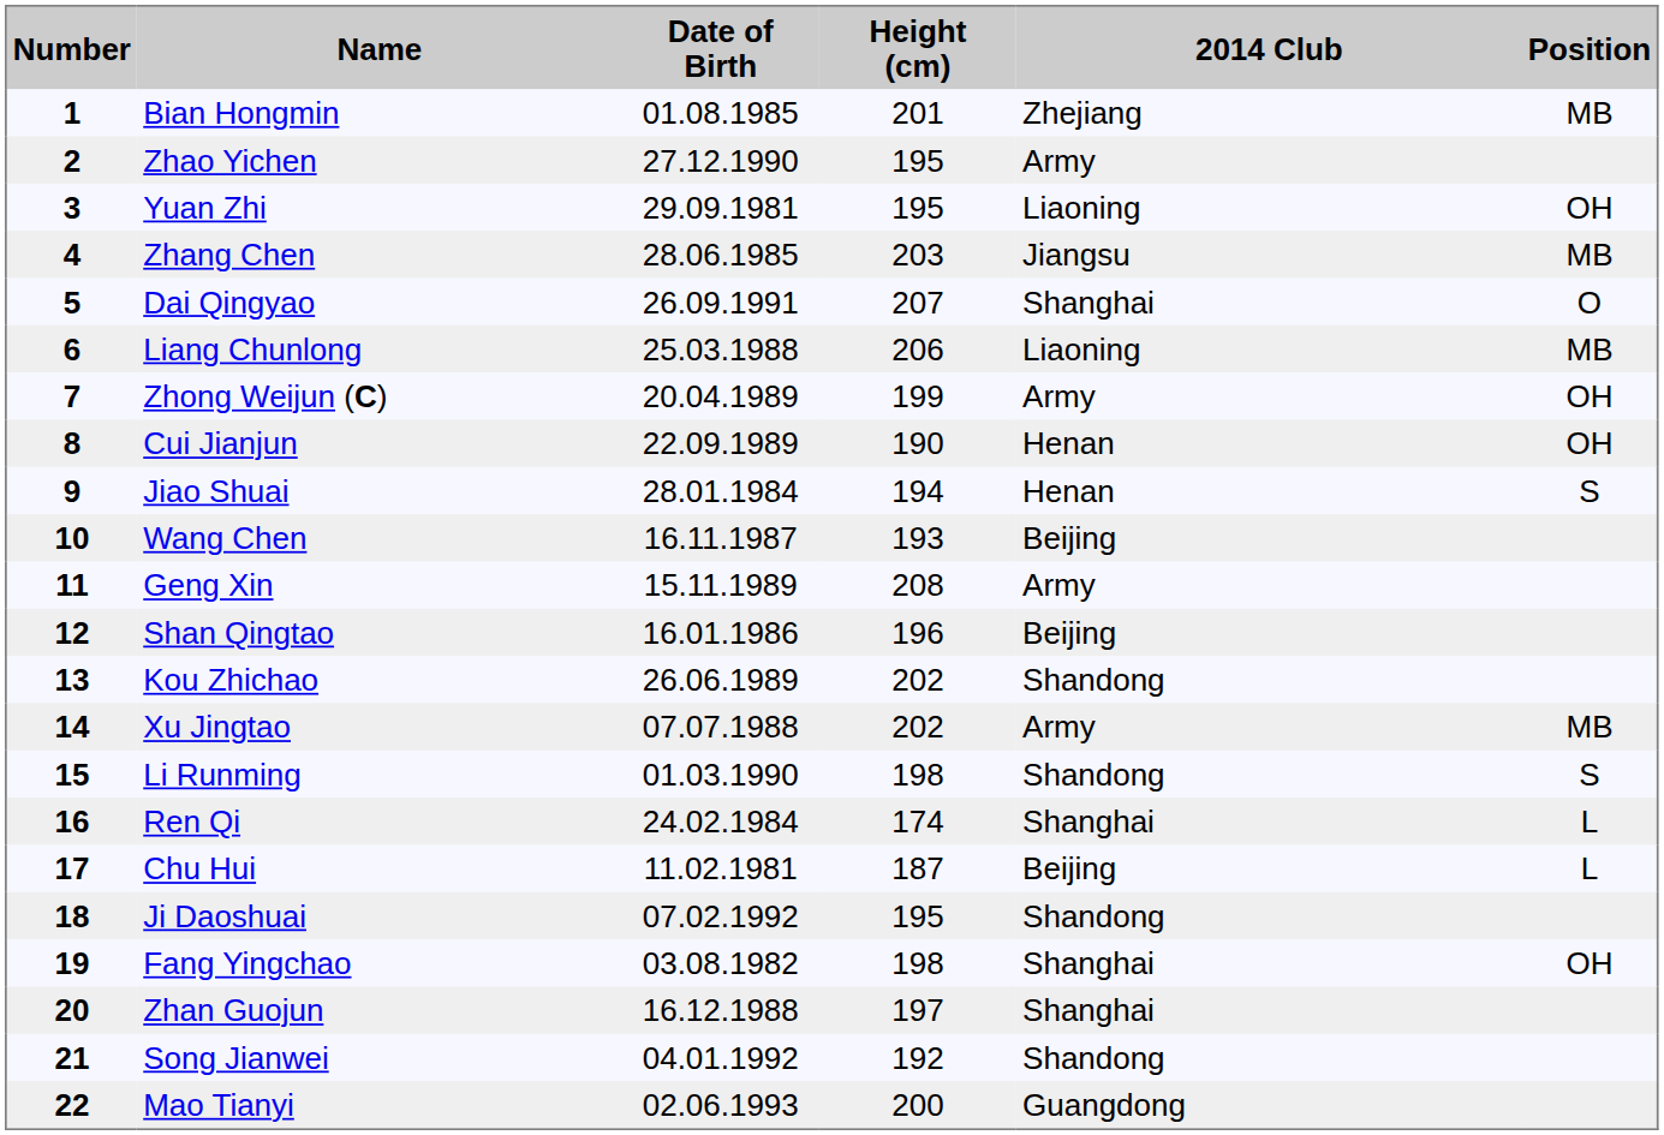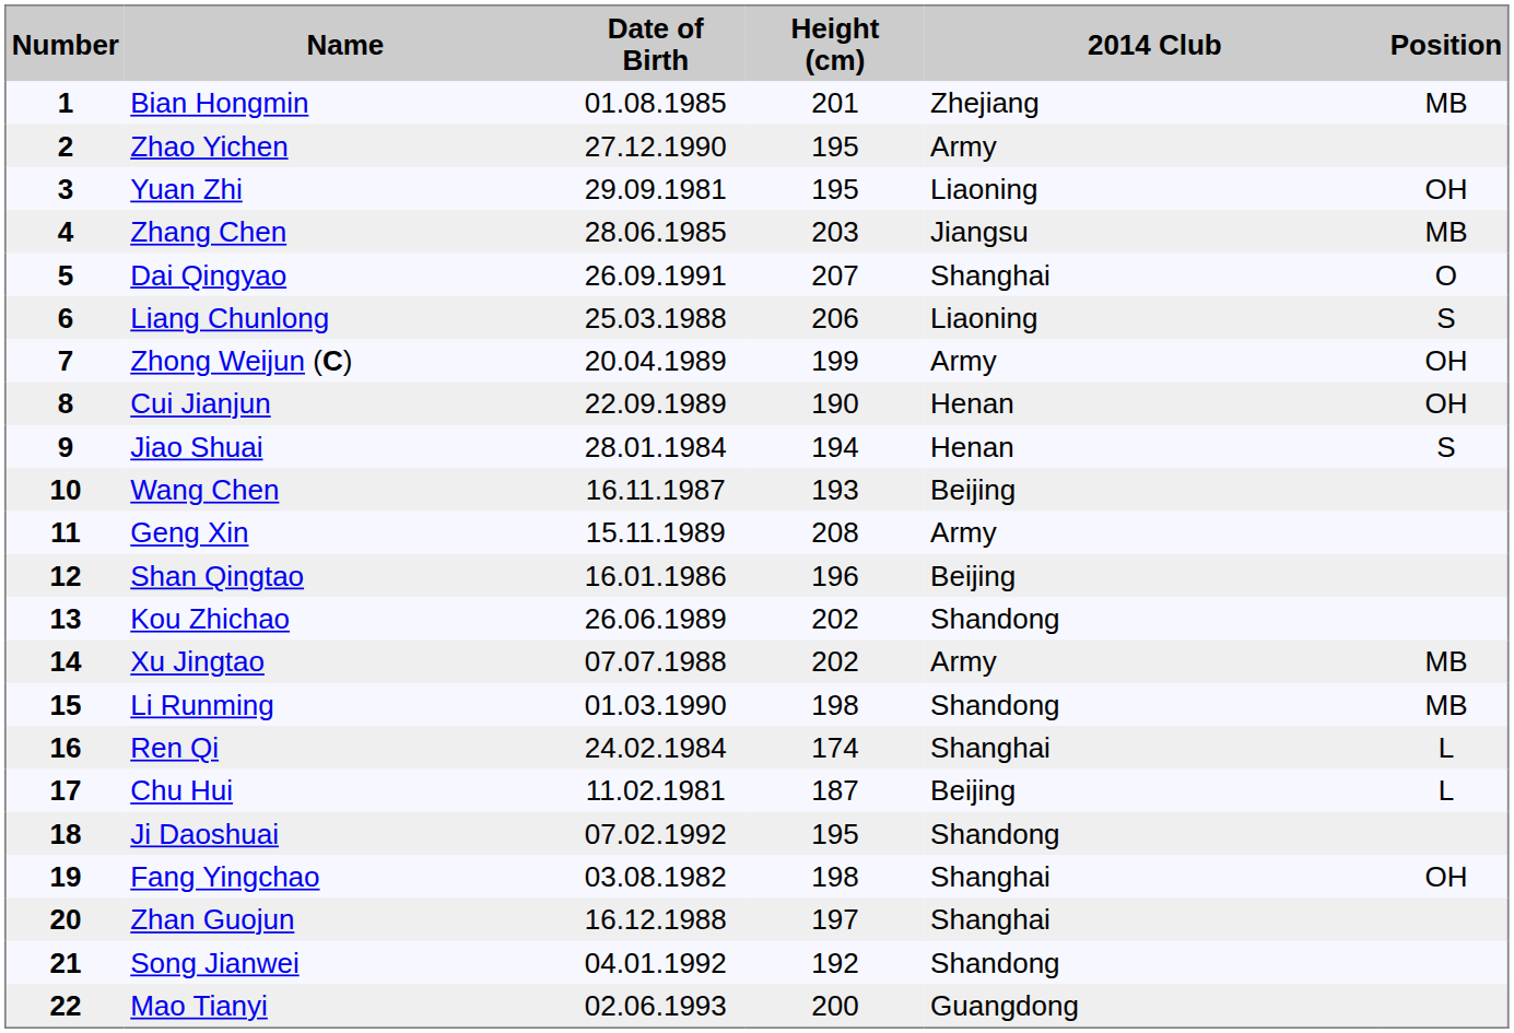 <table cellpadding="3" style="background: #f7f8ff; font-size: 95%; border: 1px solid gray; border-collapse: collapse;">
 <tr style="background:#ccc;">
 <th style="width: 10px;"><strong>Number</strong></th>
 <th style="width: 230px;"><strong>Name</strong></th>
 <th style="width: 90px;"><strong>Date of Birth</strong></th>
 <th style="width: 90px;"><strong>Height<br>(cm)</strong></th>
 <th style="width: 240px;"><strong>2014 Club</strong></th>
 <th style="width: 50px;"><strong>Position</strong></th>
 </tr>
 <tr>
 <td style="text-align:center;"><strong>1</strong></td>
 <td><a href='#'>Bian Hongmin</a></td>
 <td style="text-align:center;">01.08.1985</td>
 <td style="text-align:center;">201</td>
 <td> Zhejiang</td>
 <td style="text-align:center;">MB</td>
 </tr>
 <tr style="background: #efefef;">
 <td style="text-align:center;"><strong>2</strong></td>
 <td><a href='#'>Zhao Yichen</a></td>
 <td style="text-align:center;">27.12.1990</td>
 <td style="text-align:center;">195</td>
 <td> Army</td>
 <td style="text-align:center;"></td>
 </tr>
 <tr>
 <td style="text-align:center;"><strong>3</strong></td>
 <td><a href='#'>Yuan Zhi</a></td>
 <td style="text-align:center;">29.09.1981</td>
 <td style="text-align:center;">195</td>
 <td> Liaoning</td>
 <td style="text-align:center;">OH</td>
 </tr>
 <tr style="background: #efefef;">
 <td style="text-align:center;"><strong>4</strong></td>
 <td><a href='#'>Zhang Chen</a></td>
 <td style="text-align:center;">28.06.1985</td>
 <td style="text-align:center;">203</td>
 <td> Jiangsu</td>
 <td style="text-align:center;">MB</td>
 </tr>
 <tr>
 <td style="text-align:center;"><strong>5</strong></td>
 <td><a href='#'>Dai Qingyao</a></td>
 <td style="text-align:center;">26.09.1991</td>
 <td style="text-align:center;">207</td>
 <td> Shanghai</td>
 <td style="text-align:center;">O</td>
 </tr>
 <tr style="background: #efefef;">
 <td style="text-align:center;"><strong>6</strong></td>
 <td><a href='#'>Liang Chunlong</a></td>
 <td style="text-align:center;">25.03.1988</td>
 <td style="text-align:center;">206</td>
 <td> Liaoning</td>
-<td style="text-align:center;">MB</td>
+<td style="text-align:center;">S</td>
 </tr>
 <tr>
 <td style="text-align:center;"><strong>7</strong></td>
 <td><a href='#'>Zhong Weijun</a> (<strong>C</strong>)</td>
 <td style="text-align:center;">20.04.1989</td>
 <td style="text-align:center;">199</td>
 <td> Army</td>
 <td style="text-align:center;">OH</td>
 </tr>
 <tr style="background: #efefef;">
 <td style="text-align:center;"><strong>8</strong></td>
 <td><a href='#'>Cui Jianjun</a></td>
 <td style="text-align:center;">22.09.1989</td>
 <td style="text-align:center;">190</td>
 <td> Henan</td>
 <td style="text-align:center;">OH</td>
 </tr>
 <tr>
 <td style="text-align:center;"><strong>9</strong></td>
 <td><a href='#'>Jiao Shuai</a></td>
 <td style="text-align:center;">28.01.1984</td>
 <td style="text-align:center;">194</td>
 <td> Henan</td>
 <td style="text-align:center;">S</td>
 </tr>
 <tr style="background: #efefef;">
 <td style="text-align:center;"><strong>10</strong></td>
 <td><a href='#'>Wang Chen</a></td>
 <td style="text-align:center;">16.11.1987</td>
 <td style="text-align:center;">193</td>
 <td> Beijing</td>
 <td style="text-align:center;"></td>
 </tr>
 <tr>
 <td style="text-align:center;"><strong>11</strong></td>
 <td><a href='#'>Geng Xin</a></td>
 <td style="text-align:center;">15.11.1989</td>
 <td style="text-align:center;">208</td>
 <td> Army</td>
 <td style="text-align:center;"></td>
 </tr>
 <tr style="background: #efefef;">
 <td style="text-align:center;"><strong>12</strong></td>
 <td><a href='#'>Shan Qingtao</a></td>
 <td style="text-align:center;">16.01.1986</td>
 <td style="text-align:center;">196</td>
 <td> Beijing</td>
 <td style="text-align:center;"></td>
 </tr>
 <tr>
 <td style="text-align:center;"><strong>13</strong></td>
 <td><a href='#'>Kou Zhichao</a></td>
 <td style="text-align:center;">26.06.1989</td>
 <td style="text-align:center;">202</td>
 <td> Shandong</td>
 <td style="text-align:center;"></td>
 </tr>
 <tr style="background: #efefef;">
 <td style="text-align:center;"><strong>14</strong></td>
 <td><a href='#'>Xu Jingtao</a></td>
 <td style="text-align:center;">07.07.1988</td>
 <td style="text-align:center;">202</td>
 <td> Army</td>
 <td style="text-align:center;">MB</td>
 </tr>
 <tr>
 <td style="text-align:center;"><strong>15</strong></td>
 <td><a href='#'>Li Runming</a></td>
 <td style="text-align:center;">01.03.1990</td>
 <td style="text-align:center;">198</td>
 <td> Shandong</td>
-<td style="text-align:center;">S</td>
+<td style="text-align:center;">MB</td>
 </tr>
 <tr style="background: #efefef;">
 <td style="text-align:center;"><strong>16</strong></td>
 <td><a href='#'>Ren Qi</a></td>
 <td style="text-align:center;">24.02.1984</td>
 <td style="text-align:center;">174</td>
 <td> Shanghai</td>
 <td style="text-align:center;">L</td>
 </tr>
 <tr>
 <td style="text-align:center;"><strong>17</strong></td>
 <td><a href='#'>Chu Hui</a></td>
 <td style="text-align:center;">11.02.1981</td>
 <td style="text-align:center;">187</td>
 <td> Beijing</td>
 <td style="text-align:center;">L</td>
 </tr>
 <tr style="background: #efefef;">
 <td style="text-align:center;"><strong>18</strong></td>
 <td><a href='#'>Ji Daoshuai</a></td>
 <td style="text-align:center;">07.02.1992</td>
 <td style="text-align:center;">195</td>
 <td> Shandong</td>
 <td style="text-align:center;"></td>
 </tr>
 <tr>
 <td style="text-align:center;"><strong>19</strong></td>
 <td><a href='#'>Fang Yingchao</a></td>
 <td style="text-align:center;">03.08.1982</td>
 <td style="text-align:center;">198</td>
 <td> Shanghai</td>
 <td style="text-align:center;">OH</td>
 </tr>
 <tr style="background: #efefef;">
 <td style="text-align:center;"><strong>20</strong></td>
 <td><a href='#'>Zhan Guojun</a></td>
 <td style="text-align:center;">16.12.1988</td>
 <td style="text-align:center;">197</td>
 <td> Shanghai</td>
 <td style="text-align:center;"></td>
 </tr>
 <tr>
 <td style="text-align:center;"><strong>21</strong></td>
 <td><a href='#'>Song Jianwei</a></td>
 <td style="text-align:center;">04.01.1992</td>
 <td style="text-align:center;">192</td>
 <td> Shandong</td>
 <td style="text-align:center;"></td>
 </tr>
 <tr style="background: #efefef;">
 <td style="text-align:center;"><strong>22</strong></td>
 <td><a href='#'>Mao Tianyi</a></td>
 <td style="text-align:center;">02.06.1993</td>
 <td style="text-align:center;">200</td>
 <td> Guangdong</td>
 <td style="text-align:center;"></td>
 </tr>
 </table>
